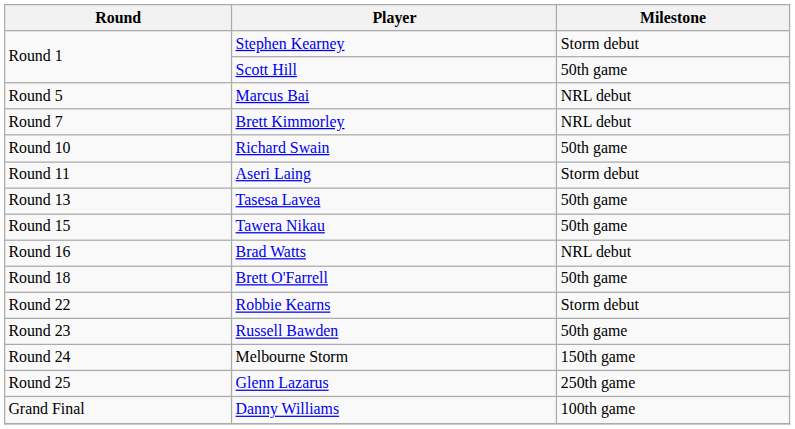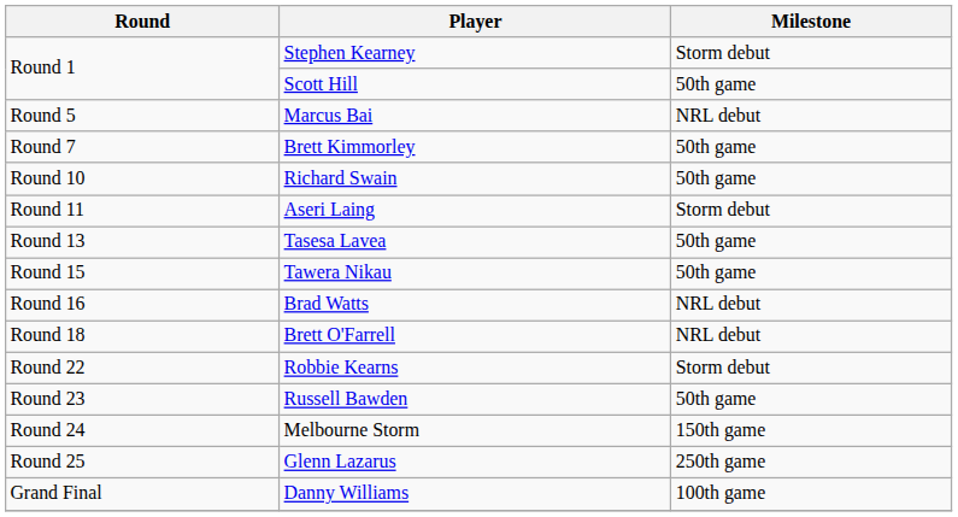 <table class="wikitable"  style="font-size:80%; width:40%;">
 <tr>
 <th>Round</th>
 <th>Player</th>
 <th>Milestone</th>
 </tr>
 <tr>
 <td rowspan=2>Round 1</td>
 <td><a href='#'>Stephen Kearney</a></td>
 <td>Storm debut</td>
 </tr>
 <tr>
 <td><a href='#'>Scott Hill</a></td>
 <td>50th game</td>
 </tr>
 <tr>
 <td>Round 5</td>
 <td><a href='#'>Marcus Bai</a></td>
 <td>NRL debut</td>
 </tr>
 <tr>
 <td>Round 7</td>
 <td><a href='#'>Brett Kimmorley</a></td>
-<td>NRL debut</td>
+<td>50th game</td>
 </tr>
 <tr>
 <td>Round 10</td>
 <td><a href='#'>Richard Swain</a></td>
 <td>50th game</td>
 </tr>
 <tr>
 <td>Round 11</td>
 <td><a href='#'>Aseri Laing</a></td>
 <td>Storm debut</td>
 </tr>
 <tr>
 <td>Round 13</td>
 <td><a href='#'>Tasesa Lavea</a></td>
 <td>50th game</td>
 </tr>
 <tr>
 <td>Round 15</td>
 <td><a href='#'>Tawera Nikau</a></td>
 <td>50th game</td>
 </tr>
 <tr>
 <td>Round 16</td>
 <td><a href='#'>Brad Watts</a></td>
 <td>NRL debut</td>
 </tr>
 <tr>
 <td>Round 18</td>
 <td><a href='#'>Brett O'Farrell</a></td>
-<td>50th game</td>
+<td>NRL debut</td>
 </tr>
 <tr>
 <td>Round 22</td>
 <td><a href='#'>Robbie Kearns</a></td>
 <td>Storm debut</td>
 </tr>
 <tr>
 <td>Round 23</td>
 <td><a href='#'>Russell Bawden</a></td>
 <td>50th game</td>
 </tr>
 <tr>
 <td>Round 24</td>
 <td>Melbourne Storm</td>
 <td>150th game</td>
 </tr>
 <tr>
 <td>Round 25</td>
 <td><a href='#'>Glenn Lazarus</a></td>
 <td>250th game</td>
 </tr>
 <tr>
 <td>Grand Final</td>
 <td><a href='#'>Danny Williams</a></td>
 <td>100th game</td>
 </tr>
 <tr>
 </tr>
 </table>
